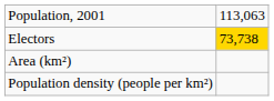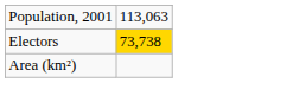 <table class="wikitable">
 <tr>
 <td>Population, 2001</td>
 <td>113,063</td>
 </tr>
 <tr>
 <td>Electors</td>
 <td style="background: gold;">73,738</td>
 </tr>
 <tr>
 <td>Area (km²)</td>
 <td></td>
 </tr>
-<tr>
-<td>Population density (people per km²)</td>
-<td></td>
-</tr>
 </table>
